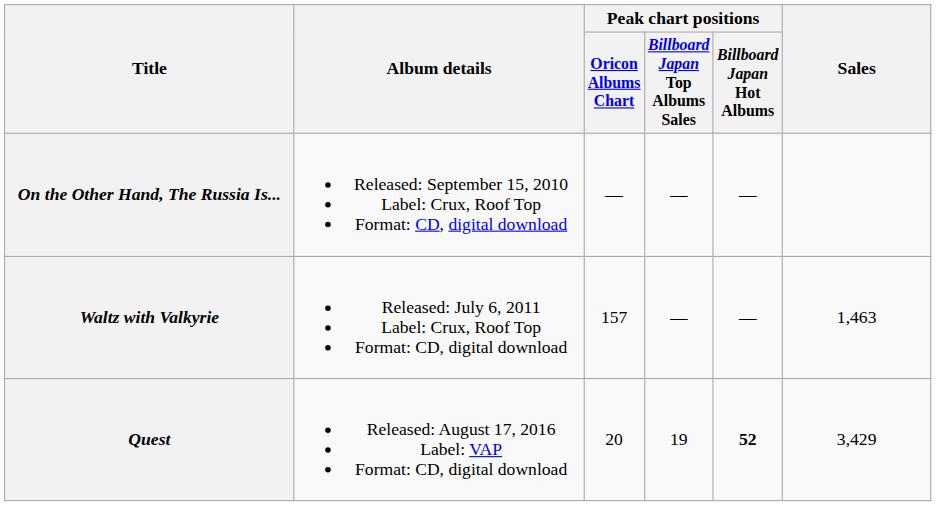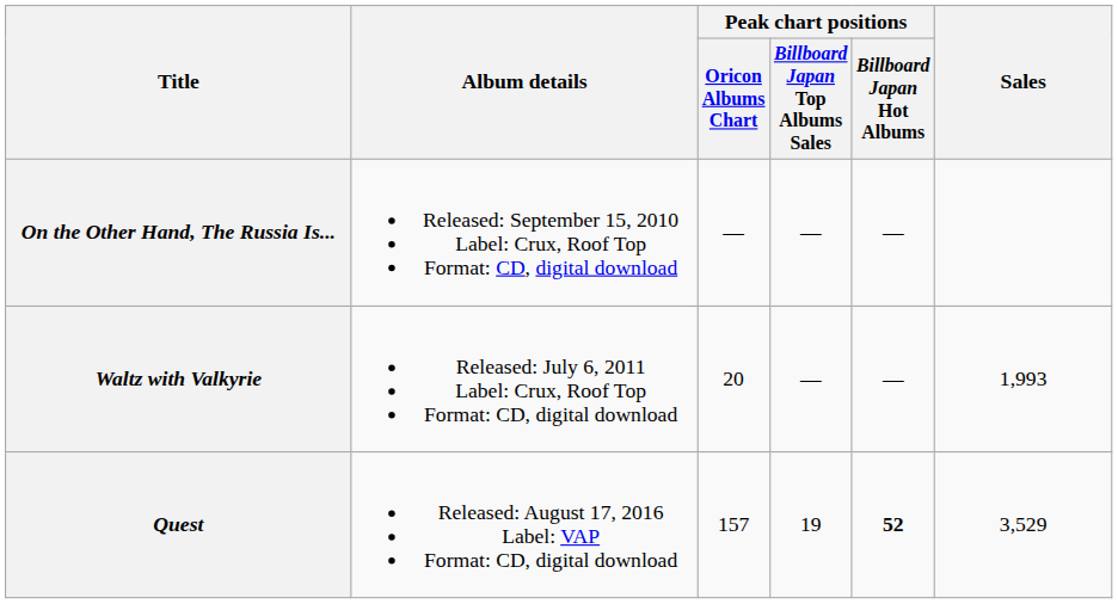 <table class="wikitable plainrowheaders" style="text-align:center;" border="1">
 <tr>
 <th scope="col" rowspan="2" style="width:16em;">Title</th>
 <th scope="col" rowspan="2" style="width:16em;">Album details</th>
 <th scope="col" colspan="3">Peak chart positions</th>
 <th scope="col" rowspan="2" style="width:8em;">Sales</th>
 </tr>
 <tr>
 <th scope="col" style="width:2.2em;font-size:90%;"><a href='#'>Oricon Albums Chart</a><br></th>
 <th scope="col" style="width:2.2em;font-size:90%;"><em><a href='#'>Billboard Japan</a></em> Top Albums Sales<br></th>
 <th scope="col" style="width:2.2em;font-size:90%;"><em>Billboard Japan</em> Hot Albums<br></th>
 </tr>
 <tr>
 <th scope="row"><em>On the Other Hand, The Russia Is...</em></th>
 <td><br><ul><li>Released: September 15, 2010</li><li>Label: Crux, Roof Top</li><li>Format: <a href='#'>CD</a>, <a href='#'>digital download</a></li></ul></td>
 <td>—</td>
 <td>—</td>
 <td>—</td>
 <td></td>
 </tr>
 <tr>
 <th scope="row"><em>Waltz with Valkyrie</em></th>
 <td><br><ul><li>Released: July 6, 2011</li><li>Label: Crux, Roof Top</li><li>Format: CD, digital download</li></ul></td>
-<td>157</td>
+<td>20</td>
 <td>—</td>
 <td>—</td>
-<td>1,463</td>
+<td>1,993</td>
 </tr>
 <tr>
 <th scope="row"><em>Quest</em></th>
 <td><br><ul><li>Released: August 17, 2016</li><li>Label: <a href='#'>VAP</a></li><li>Format: CD, digital download</li></ul></td>
-<td>20</td>
+<td>157</td>
 <td>19</td>
 <td><strong>52</strong></td>
-<td>3,429</td>
+<td>3,529</td>
 </tr>
 </table>
